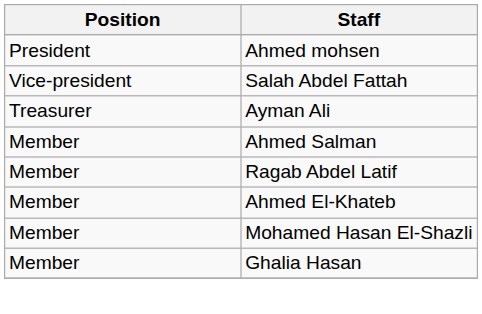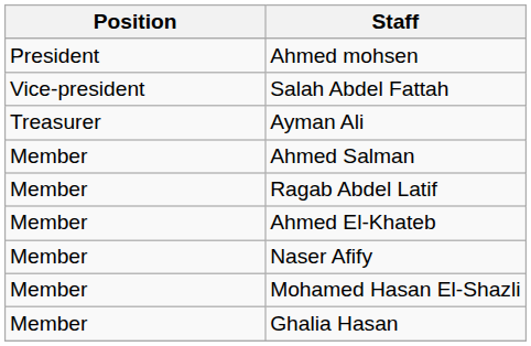 <table class="wikitable" style="text-align:left">
 <tr>
 <th style="width:50%;">Position</th>
 <th style="width:50%;">Staff</th>
 </tr>
 <tr>
 </tr>
 <tr>
 <td>President</td>
 <td> Ahmed mohsen</td>
 </tr>
 <tr>
 <td>Vice-president</td>
 <td> Salah Abdel Fattah</td>
 </tr>
 <tr>
 <td>Treasurer</td>
 <td> Ayman Ali</td>
 </tr>
 <tr>
 <td>Member</td>
 <td> Ahmed Salman</td>
 </tr>
 <tr>
 <td>Member</td>
 <td> Ragab Abdel Latif</td>
 </tr>
 <tr>
 <td>Member</td>
 <td> Ahmed El-Khateb</td>
 </tr>
 <tr>
 <td>Member</td>
+<td> Naser Afify</td>
+</tr>
+<tr>
+<td>Member</td>
 <td> Mohamed Hasan El-Shazli</td>
 </tr>
 <tr>
 <td>Member</td>
 <td> Ghalia Hasan</td>
 </tr>
 <tr>
 </tr>
 </table>
